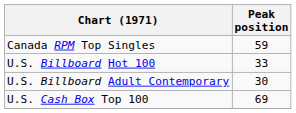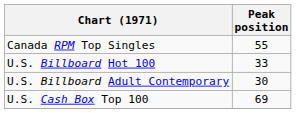 <table class="wikitable sortable">
 <tr>
 <th>Chart (1971)</th>
 <th>Peak<br>position</th>
 </tr>
 <tr>
 <td>Canada <em><a href='#'>RPM</a></em> Top Singles</td>
-<td style="text-align:center;">59</td>
+<td style="text-align:center;">55</td>
 </tr>
 <tr>
 <td>U.S. <em><a href='#'>Billboard</a></em> <a href='#'>Hot 100</a></td>
 <td style="text-align:center;">33</td>
 </tr>
 <tr>
 <td>U.S. <em>Billboard</em> <a href='#'>Adult Contemporary</a></td>
 <td style="text-align:center;">30</td>
 </tr>
 <tr>
 <td>U.S. <a href='#'><em>Cash Box</em></a> Top 100</td>
 <td align="center">69</td>
 </tr>
 <tr>
 </tr>
 </table>
